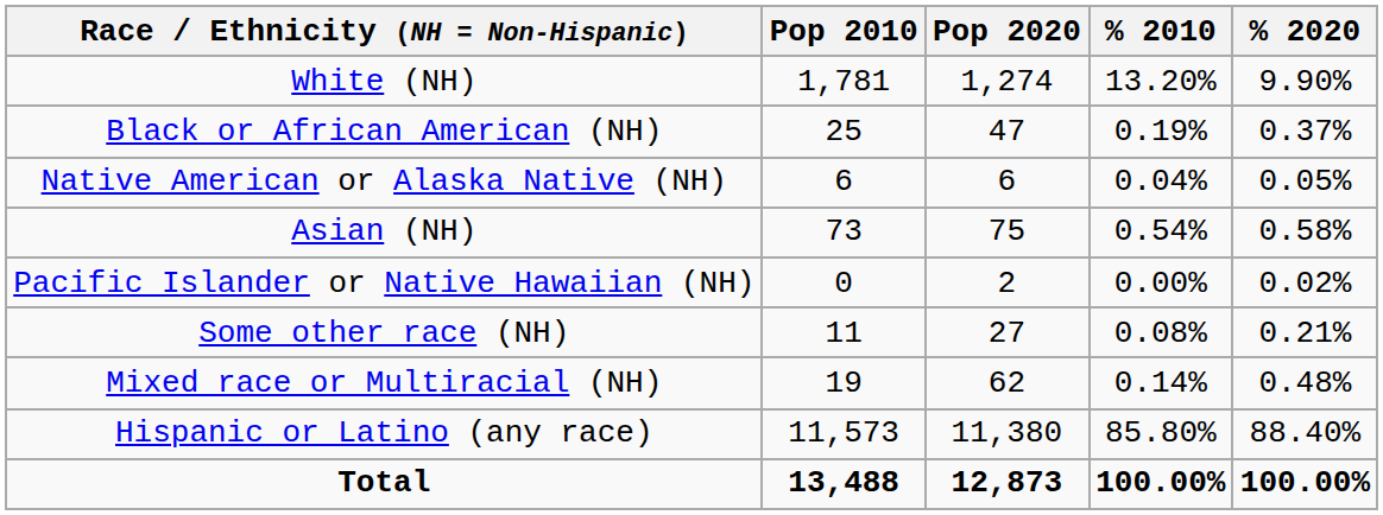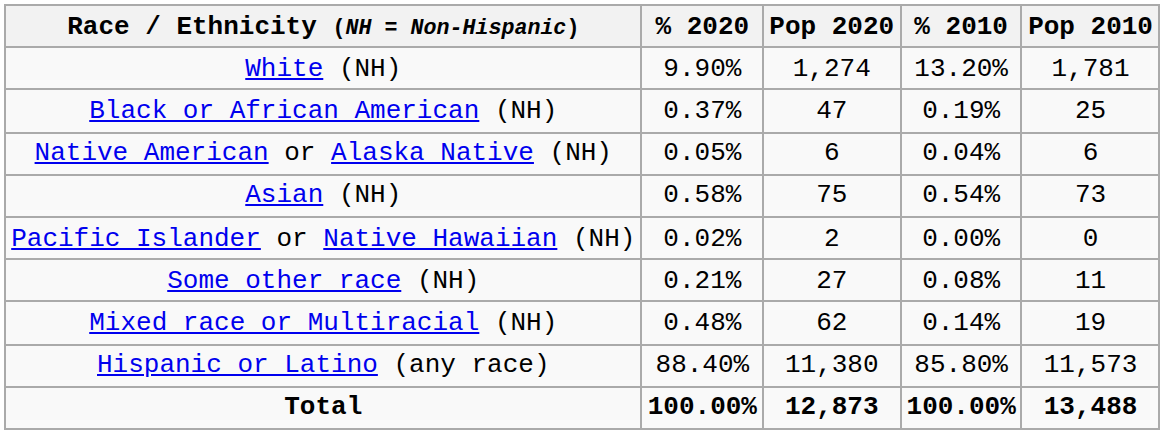 <table class="wikitable" style="text-align:center;">
 <tr>
 <th>Race / Ethnicity <small>(<em>NH = Non-Hispanic</em>)</small></th>
-<th>Pop 2010</th>
+<th>% 2020</th>
 <th>Pop 2020</th>
 <th>% 2010</th>
-<th>% 2020</th>
+<th>Pop 2010</th>
 </tr>
 <tr>
 <td><a href='#'>White</a> (NH)</td>
-<td>1,781</td>
+<td>9.90%</td>
 <td>1,274</td>
 <td>13.20%</td>
-<td>9.90%</td>
+<td>1,781</td>
 </tr>
 <tr>
 <td><a href='#'>Black or African American</a> (NH)</td>
-<td>25</td>
+<td>0.37%</td>
 <td>47</td>
 <td>0.19%</td>
-<td>0.37%</td>
+<td>25</td>
 </tr>
 <tr>
 <td><a href='#'>Native American</a> or <a href='#'>Alaska Native</a> (NH)</td>
-<td>6</td>
+<td>0.05%</td>
 <td>6</td>
 <td>0.04%</td>
-<td>0.05%</td>
+<td>6</td>
 </tr>
 <tr>
 <td><a href='#'>Asian</a> (NH)</td>
-<td>73</td>
+<td>0.58%</td>
 <td>75</td>
 <td>0.54%</td>
-<td>0.58%</td>
+<td>73</td>
 </tr>
 <tr>
 <td><a href='#'>Pacific Islander</a> or <a href='#'>Native Hawaiian</a> (NH)</td>
-<td>0</td>
+<td>0.02%</td>
 <td>2</td>
 <td>0.00%</td>
-<td>0.02%</td>
+<td>0</td>
 </tr>
 <tr>
 <td><a href='#'>Some other race</a> (NH)</td>
-<td>11</td>
+<td>0.21%</td>
 <td>27</td>
 <td>0.08%</td>
-<td>0.21%</td>
+<td>11</td>
 </tr>
 <tr>
 <td><a href='#'>Mixed race or Multiracial</a> (NH)</td>
-<td>19</td>
+<td>0.48%</td>
 <td>62</td>
 <td>0.14%</td>
-<td>0.48%</td>
+<td>19</td>
 </tr>
 <tr>
 <td><a href='#'>Hispanic or Latino</a> (any race)</td>
-<td>11,573</td>
+<td>88.40%</td>
 <td>11,380</td>
 <td>85.80%</td>
-<td>88.40%</td>
+<td>11,573</td>
 </tr>
 <tr>
 <td><strong>Total</strong></td>
-<td><strong>13,488</strong></td>
+<td><strong>100.00%</strong></td>
 <td><strong>12,873</strong></td>
 <td><strong>100.00%</strong></td>
-<td><strong>100.00%</strong></td>
+<td><strong>13,488</strong></td>
 </tr>
 </table>
